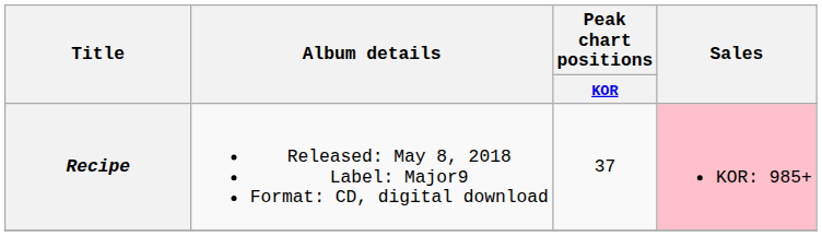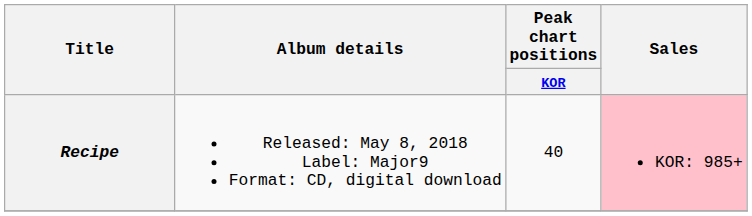 <table class="wikitable plainrowheaders" style="text-align:center;">
 <tr>
 <th scope="col" rowspan="2" style="width:10em;">Title</th>
 <th scope="col" rowspan="2">Album details</th>
 <th scope="col" colspan="1" style="width:5em;">Peak chart positions</th>
 <th scope="col" rowspan="2">Sales</th>
 </tr>
 <tr>
 <th><small><a href='#'>KOR</a></small><br></th>
 </tr>
 <tr>
 <th scope="row"><em>Recipe</em></th>
 <td><br><ul><li>Released: May 8, 2018</li><li>Label: Major9</li><li>Format: CD, digital download</li></ul></td>
-<td>37</td>
+<td>40</td>
 <td style="background: pink;"><br><ul><li>KOR: 985+</li></ul></td>
 </tr>
 <tr>
 </tr>
 </table>
